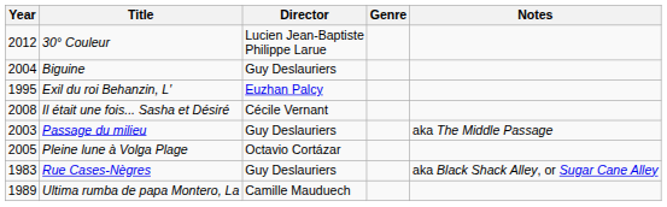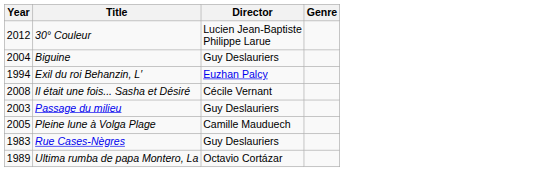 <table class="wikitable sortable sticky-header">
 <tr>
 <th>Year</th>
 <th>Title</th>
 <th>Director</th>
 <th>Genre</th>
-<th class="unsortable">Notes</th>
 </tr>
 <tr>
 <td>2012</td>
 <td><em>30° Couleur</em></td>
 <td>Lucien Jean-Baptiste<br>Philippe Larue</td>
-<td></td>
 <td></td>
 </tr>
 <tr>
 <td>2004</td>
 <td><em>Biguine</em></td>
 <td>Guy Deslauriers</td>
 <td></td>
-<td></td>
 </tr>
 <tr>
-<td>1995</td>
+<td>1994</td>
 <td><em>Exil du roi Behanzin, L′</em></td>
 <td><a href='#'>Euzhan Palcy</a></td>
-<td></td>
 <td></td>
 </tr>
 <tr>
 <td>2008</td>
 <td><em>Il était une fois... Sasha et Désiré</em></td>
 <td>Cécile Vernant</td>
 <td></td>
-<td></td>
 </tr>
 <tr>
 <td>2003</td>
 <td><em><a href='#'>Passage du milieu</a></em></td>
 <td>Guy Deslauriers</td>
 <td></td>
-<td>aka <em>The Middle Passage</em></td>
 </tr>
 <tr>
 <td>2005</td>
 <td><em>Pleine lune à Volga Plage</em></td>
-<td>Octavio Cortázar</td>
-<td></td>
+<td>Camille Mauduech</td>
 <td></td>
 </tr>
 <tr>
 <td>1983</td>
 <td><em><a href='#'>Rue Cases-Nègres</a></em></td>
 <td>Guy Deslauriers</td>
 <td></td>
-<td>aka <em>Black Shack Alley</em>, or <em><a href='#'>Sugar Cane Alley</a></em></td>
 </tr>
 <tr>
 <td>1989</td>
 <td><em>Ultima rumba de papa Montero, La</em></td>
-<td>Camille Mauduech</td>
-<td></td>
+<td>Octavio Cortázar</td>
 <td></td>
 </tr>
 </table>
